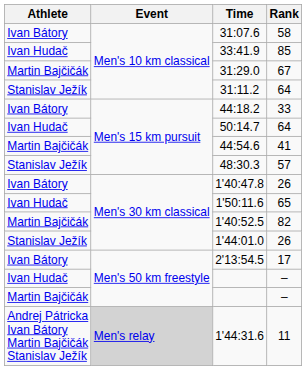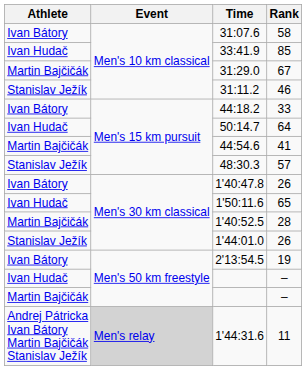 <table class="wikitable" border="1" style="font-size:90%">
 <tr>
 <th>Athlete</th>
 <th>Event</th>
 <th>Time</th>
 <th>Rank</th>
 </tr>
 <tr>
 <td><a href='#'>Ivan Bátory</a></td>
 <td rowspan="4"><a href='#'>Men's 10 km classical</a></td>
 <td align=center>31:07.6</td>
 <td align=center>58</td>
 </tr>
 <tr>
 <td><a href='#'>Ivan Hudač</a></td>
 <td align=center>33:41.9</td>
 <td align=center>85</td>
 </tr>
 <tr>
 <td><a href='#'>Martin Bajčičák</a></td>
 <td align=center>31:29.0</td>
 <td align=center>67</td>
 </tr>
 <tr>
 <td><a href='#'>Stanislav Ježík</a></td>
 <td align=center>31:11.2</td>
-<td align=center>64</td>
+<td align=center>46</td>
 </tr>
 <tr |->
 <td><a href='#'>Ivan Bátory</a></td>
 <td rowspan="4"><a href='#'>Men's 15 km pursuit</a></td>
 <td align=center>44:18.2</td>
 <td align=center>33</td>
 </tr>
 <tr>
 <td><a href='#'>Ivan Hudač</a></td>
 <td align=center>50:14.7</td>
 <td align=center>64</td>
 </tr>
 <tr>
 <td><a href='#'>Martin Bajčičák</a></td>
 <td align=center>44:54.6</td>
 <td align=center>41</td>
 </tr>
 <tr>
 <td><a href='#'>Stanislav Ježík</a></td>
 <td align=center>48:30.3</td>
 <td align=center>57</td>
 </tr>
 <tr>
 <td><a href='#'>Ivan Bátory</a></td>
 <td rowspan="4"><a href='#'>Men's 30 km classical</a></td>
 <td align=center>1'40:47.8</td>
 <td align=center>26</td>
 </tr>
 <tr>
 <td><a href='#'>Ivan Hudač</a></td>
 <td align=center>1'50:11.6</td>
 <td align=center>65</td>
 </tr>
 <tr>
 <td><a href='#'>Martin Bajčičák</a></td>
 <td align=center>1'40:52.5</td>
-<td align=center>82</td>
+<td align=center>28</td>
 </tr>
 <tr>
 <td><a href='#'>Stanislav Ježík</a></td>
 <td align=center>1'44:01.0</td>
 <td align=center>26</td>
 </tr>
 <tr>
 <td><a href='#'>Ivan Bátory</a></td>
 <td rowspan="3"><a href='#'>Men's 50 km freestyle</a></td>
 <td align=center>2'13:54.5</td>
-<td align=center>17</td>
+<td align=center>19</td>
 </tr>
 <tr>
 <td><a href='#'>Ivan Hudač</a></td>
 <td align=center></td>
 <td align=center>–</td>
 </tr>
 <tr>
 <td><a href='#'>Martin Bajčičák</a></td>
 <td align=center></td>
 <td align=center>–</td>
 </tr>
 <tr>
 <td><a href='#'>Andrej Pátricka</a><br><a href='#'>Ivan Bátory</a><br><a href='#'>Martin Bajčičák</a><br><a href='#'>Stanislav Ježík</a></td>
 <td style="background: lightgrey;"><a href='#'>Men's relay</a></td>
 <td align=center>1'44:31.6</td>
 <td align=center>11</td>
 </tr>
 </table>
